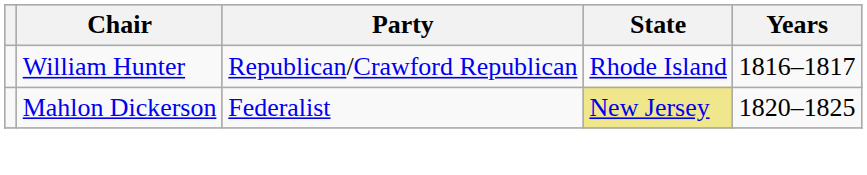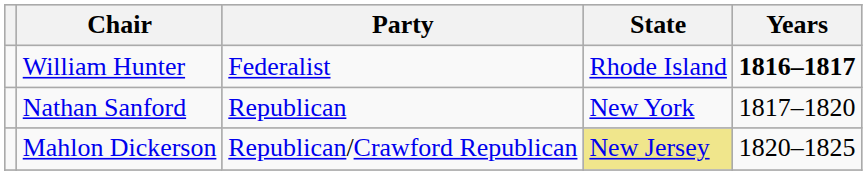 <table class="wikitable">
 <tr>
 <th></th>
 <th>Chair</th>
 <th>Party</th>
 <th>State</th>
 <th>Years</th>
 </tr>
 <tr>
 <td></td>
 <td><a href='#'>William Hunter</a></td>
-<td><a href='#'>Republican</a>/<a href='#'>Crawford Republican</a></td>
+<td><a href='#'>Federalist</a></td>
 <td><a href='#'>Rhode Island</a></td>
-<td>1816–1817</td>
+<td><strong>1816–1817</strong></td>
+</tr>
+<tr>
+<td></td>
+<td><a href='#'>Nathan Sanford</a></td>
+<td><a href='#'>Republican</a></td>
+<td><a href='#'>New York</a></td>
+<td>1817–1820</td>
 </tr>
 <tr>
 <td></td>
 <td><a href='#'>Mahlon Dickerson</a></td>
-<td><a href='#'>Federalist</a></td>
+<td><a href='#'>Republican</a>/<a href='#'>Crawford Republican</a></td>
 <td style="background: khaki;"><a href='#'>New Jersey</a></td>
 <td>1820–1825</td>
 </tr>
 </table>
